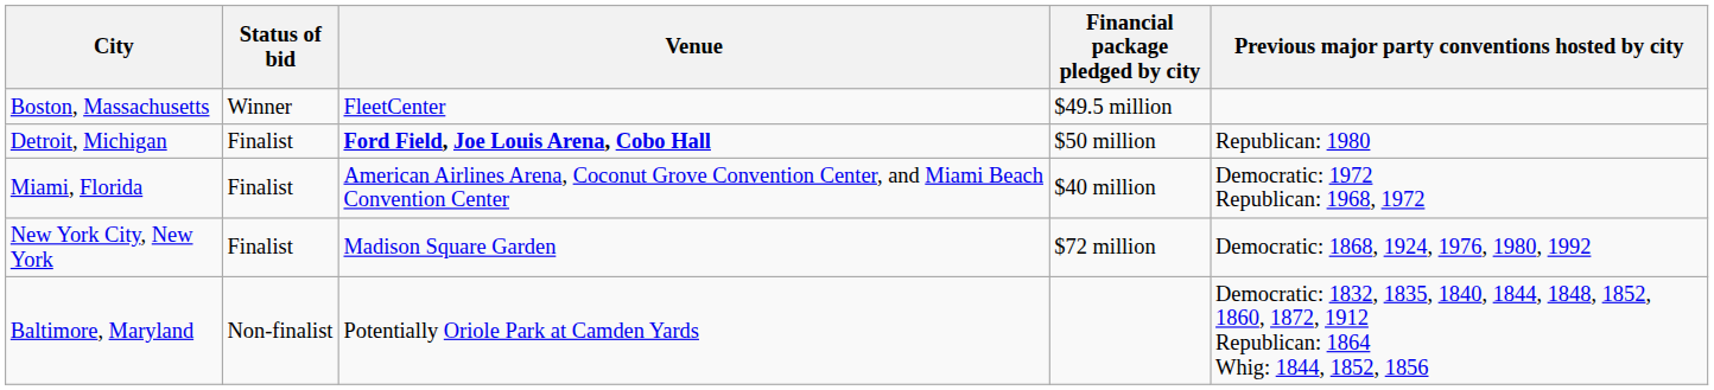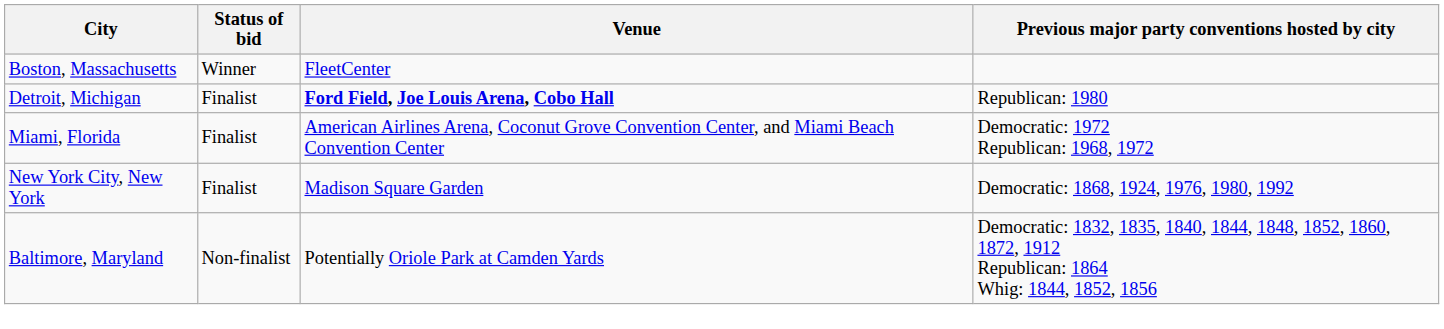 <table class="wikitable">
 <tr>
 <th>City</th>
 <th>Status of bid</th>
 <th>Venue</th>
-<th>Financial package<br>pledged by city</th>
 <th>Previous major party conventions hosted by city</th>
 </tr>
 <tr>
 <td><a href='#'>Boston</a>, <a href='#'>Massachusetts</a></td>
 <td>Winner</td>
 <td><a href='#'>FleetCenter</a></td>
-<td>$49.5 million</td>
 <td></td>
 </tr>
 <tr>
 <td><a href='#'>Detroit</a>, <a href='#'>Michigan</a></td>
 <td>Finalist</td>
 <td><strong><a href='#'>Ford Field</a>, <a href='#'>Joe Louis Arena</a>, <a href='#'>Cobo Hall</a></strong></td>
-<td>$50 million</td>
 <td>Republican: <a href='#'>1980</a></td>
 </tr>
 <tr>
 <td><a href='#'>Miami</a>, <a href='#'>Florida</a></td>
 <td>Finalist</td>
 <td><a href='#'>American Airlines Arena</a>, <a href='#'>Coconut Grove Convention Center</a>, and <a href='#'>Miami Beach Convention Center</a></td>
-<td>$40 million</td>
 <td>Democratic: <a href='#'>1972</a><br>Republican: <a href='#'>1968</a>, <a href='#'>1972</a></td>
 </tr>
 <tr>
 <td><a href='#'>New York City</a>, <a href='#'>New York</a></td>
 <td>Finalist</td>
 <td><a href='#'>Madison Square Garden</a></td>
-<td>$72 million</td>
 <td>Democratic: <a href='#'>1868</a>, <a href='#'>1924</a>, <a href='#'>1976</a>, <a href='#'>1980</a>, <a href='#'>1992</a></td>
 </tr>
 <tr>
 <td><a href='#'>Baltimore</a>, <a href='#'>Maryland</a></td>
 <td>Non-finalist</td>
 <td>Potentially <a href='#'>Oriole Park at Camden Yards</a></td>
-<td></td>
 <td>Democratic: <a href='#'>1832</a>, <a href='#'>1835</a>, <a href='#'>1840</a>, <a href='#'>1844</a>, <a href='#'>1848</a>, <a href='#'>1852</a>, <a href='#'>1860</a>, <a href='#'>1872</a>, <a href='#'>1912</a><br>Republican: <a href='#'>1864</a><br>Whig: <a href='#'>1844</a>, <a href='#'>1852</a>, <a href='#'>1856</a></td>
 </tr>
 </table>
